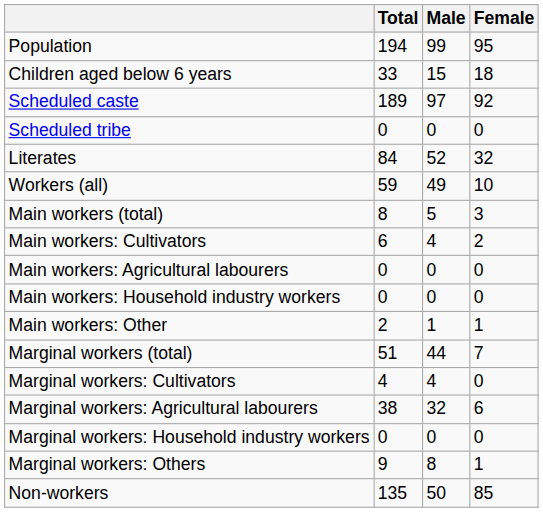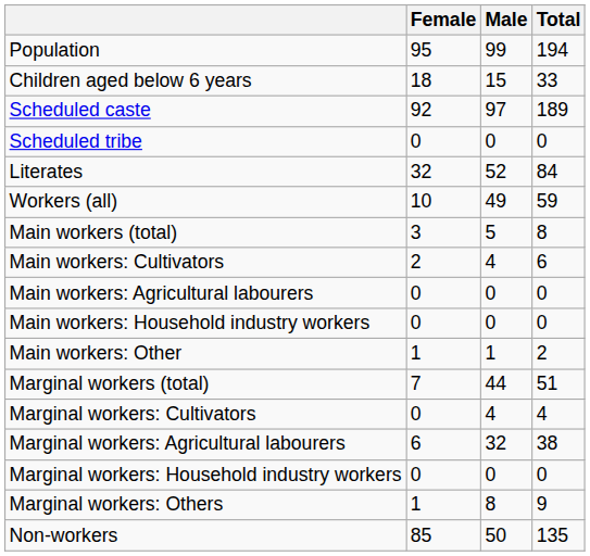 <table class="wikitable sortable">
 <tr>
 <th></th>
+<th>Female</th>
+<th>Male</th>
 <th>Total</th>
-<th>Male</th>
-<th>Female</th>
 </tr>
 <tr>
 <td>Population</td>
+<td>95</td>
+<td>99</td>
 <td>194</td>
-<td>99</td>
-<td>95</td>
 </tr>
 <tr>
 <td>Children aged below 6 years</td>
+<td>18</td>
+<td>15</td>
 <td>33</td>
-<td>15</td>
-<td>18</td>
 </tr>
 <tr>
 <td><a href='#'>Scheduled caste</a></td>
+<td>92</td>
+<td>97</td>
 <td>189</td>
-<td>97</td>
-<td>92</td>
 </tr>
 <tr>
 <td><a href='#'>Scheduled tribe</a></td>
 <td>0</td>
 <td>0</td>
 <td>0</td>
 </tr>
 <tr>
 <td>Literates</td>
+<td>32</td>
+<td>52</td>
 <td>84</td>
-<td>52</td>
-<td>32</td>
 </tr>
 <tr>
 <td>Workers (all)</td>
+<td>10</td>
+<td>49</td>
 <td>59</td>
-<td>49</td>
-<td>10</td>
 </tr>
 <tr>
 <td>Main workers (total)</td>
+<td>3</td>
+<td>5</td>
 <td>8</td>
-<td>5</td>
-<td>3</td>
 </tr>
 <tr>
 <td>Main workers: Cultivators</td>
+<td>2</td>
+<td>4</td>
 <td>6</td>
-<td>4</td>
-<td>2</td>
 </tr>
 <tr>
 <td>Main workers: Agricultural labourers</td>
 <td>0</td>
 <td>0</td>
 <td>0</td>
 </tr>
 <tr>
 <td>Main workers: Household industry workers</td>
 <td>0</td>
 <td>0</td>
 <td>0</td>
 </tr>
 <tr>
 <td>Main workers: Other</td>
-<td>2</td>
 <td>1</td>
 <td>1</td>
+<td>2</td>
 </tr>
 <tr>
 <td>Marginal workers (total)</td>
+<td>7</td>
+<td>44</td>
 <td>51</td>
-<td>44</td>
-<td>7</td>
 </tr>
 <tr>
 <td>Marginal workers: Cultivators</td>
+<td>0</td>
 <td>4</td>
 <td>4</td>
-<td>0</td>
 </tr>
 <tr>
 <td>Marginal workers: Agricultural labourers</td>
+<td>6</td>
+<td>32</td>
 <td>38</td>
-<td>32</td>
-<td>6</td>
 </tr>
 <tr>
 <td>Marginal workers: Household industry workers</td>
 <td>0</td>
 <td>0</td>
 <td>0</td>
 </tr>
 <tr>
 <td>Marginal workers: Others</td>
+<td>1</td>
+<td>8</td>
 <td>9</td>
-<td>8</td>
-<td>1</td>
 </tr>
 <tr>
 <td>Non-workers</td>
+<td>85</td>
+<td>50</td>
 <td>135</td>
-<td>50</td>
-<td>85</td>
 </tr>
 </table>
